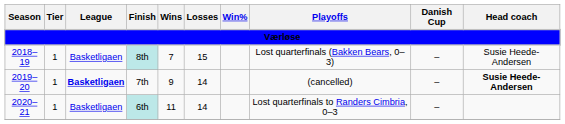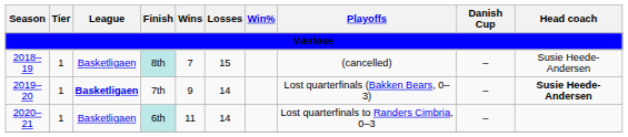 <table class="wikitable sortable plainrowheaders" style="text-align:center; font-size:90%" summary="Season (sortable), Team, Conference, Conference finish (sortable), Division, Division finish (sortable), Wins (sortable), Losses (sortable), Win% (sortable), GB (sortable), Playoffs, Awards and Head coach">
 <tr>
 <th scope="col">Season</th>
 <th scope="col">Tier</th>
 <th scope="col">League</th>
 <th scope="col">Finish</th>
 <th scope="col">Wins</th>
 <th scope="col">Losses</th>
 <th scope="col"><a href='#'>Win%</a></th>
 <th scope="col" class="unsortable"><a href='#'>Playoffs</a></th>
 <th scope="col" class="unsortable">Danish Cup</th>
 <th scope="col">Head coach</th>
 </tr>
 <tr class="sortbottom">
 <td colspan="13" class="unsortable" align="center" style="border:2px solid silver; background-color:blue"><span><strong>Værløse</strong></span></td>
 </tr>
 <tr>
 <td><a href='#'>2018–19</a></td>
 <td>1</td>
 <td><a href='#'>Basketligaen</a></td>
 <td style="background:#bce8e8">8th</td>
 <td>7</td>
 <td>15</td>
 <td></td>
-<td>Lost quarterfinals (<a href='#'>Bakken Bears</a>, 0–3)</td>
+<td> (cancelled)</td>
 <td>–</td>
 <td>Susie Heede-Andersen</td>
 </tr>
 <tr>
 <td><a href='#'>2019–20</a></td>
 <td>1</td>
 <td><strong><a href='#'>Basketligaen</a></strong></td>
 <td>7th</td>
 <td>9</td>
 <td>14</td>
 <td></td>
-<td> (cancelled)</td>
+<td>Lost quarterfinals (<a href='#'>Bakken Bears</a>, 0–3)</td>
 <td>–</td>
 <td><strong>Susie Heede-Andersen</strong></td>
 </tr>
 <tr>
 <td><a href='#'>2020–21</a></td>
 <td>1</td>
 <td><a href='#'>Basketligaen</a></td>
 <td style="background:#bce8e8">6th</td>
 <td>11</td>
 <td>14</td>
 <td></td>
 <td>Lost quarterfinals to <a href='#'>Randers Cimbria</a>, 0–3</td>
 <td>–</td>
 <td></td>
 </tr>
 <tr>
 </tr>
 </table>
